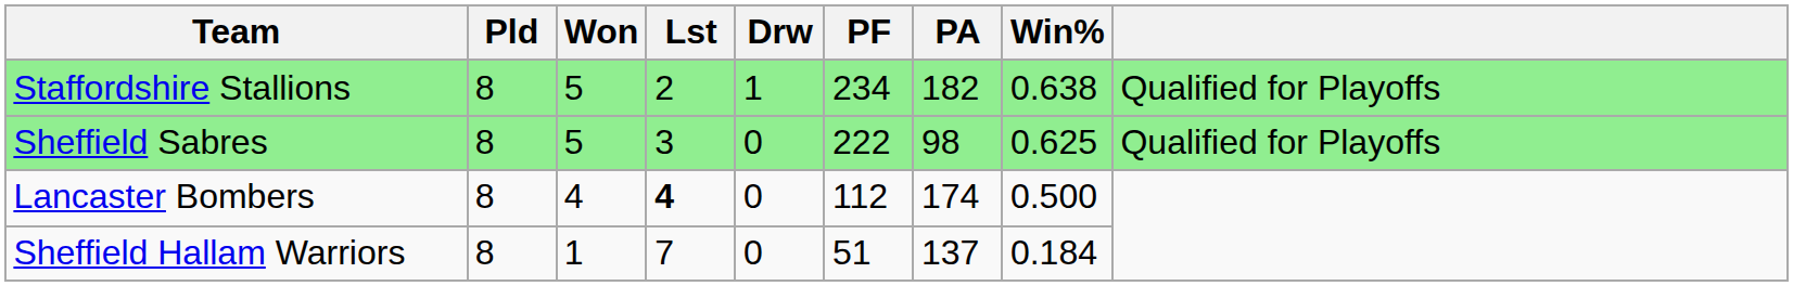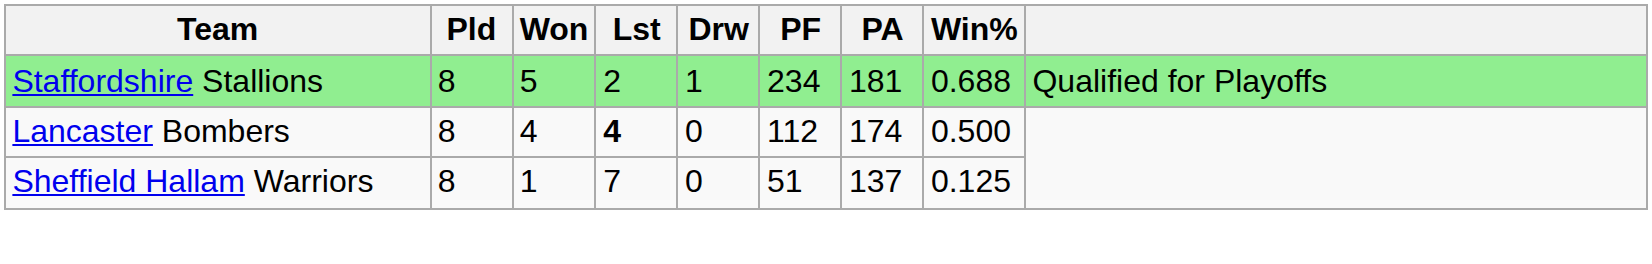 <table class="wikitable" width=65%">
 <tr>
 <th width=26%>Team</th>
 <th width=5%>Pld</th>
 <th width=5%>Won</th>
 <th width=5%>Lst</th>
 <th width=5%>Drw</th>
 <th width=5%>PF</th>
 <th width=5%>PA</th>
 <th width=6%>Win%</th>
 <th width=38%></th>
 </tr>
 <tr style="background:lightgreen">
 <td><a href='#'>Staffordshire</a> Stallions</td>
 <td>8</td>
 <td>5</td>
 <td>2</td>
 <td>1</td>
 <td>234</td>
-<td>182</td>
-<td>0.638</td>
-<td>Qualified for Playoffs</td>
-</tr>
-<tr style="background:lightgreen">
-<td><a href='#'>Sheffield</a> Sabres</td>
-<td>8</td>
-<td>5</td>
-<td>3</td>
-<td>0</td>
-<td>222</td>
-<td>98</td>
-<td>0.625</td>
+<td>181</td>
+<td>0.688</td>
 <td>Qualified for Playoffs</td>
 </tr>
 <tr>
 <td><a href='#'>Lancaster</a> Bombers</td>
 <td>8</td>
 <td>4</td>
 <td><strong>4</strong></td>
 <td>0</td>
 <td>112</td>
 <td>174</td>
 <td>0.500</td>
 </tr>
 <tr>
 <td><a href='#'>Sheffield Hallam</a> Warriors</td>
 <td>8</td>
 <td>1</td>
 <td>7</td>
 <td>0</td>
 <td>51</td>
 <td>137</td>
-<td>0.184</td>
+<td>0.125</td>
 </tr>
 <tr>
 </tr>
 </table>
